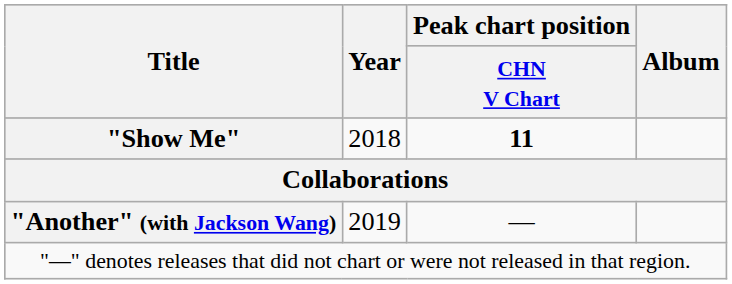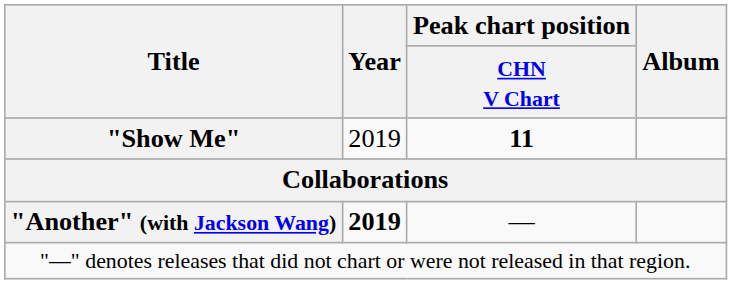 <table class="wikitable plainrowheaders" style="text-align:center;">
 <tr>
 <th scope="col" rowspan="2">Title</th>
 <th scope="col" rowspan="2">Year</th>
 <th colspan="1" scope="col">Peak chart position</th>
 <th rowspan="2">Album</th>
 </tr>
 <tr>
 <th><small><a href='#'>CHN<br>V Chart</a></small><br></th>
 </tr>
 <tr>
 <th scope="row">"Show Me"</th>
-<td>2018</td>
+<td>2019</td>
 <td><strong>11</strong></td>
 <td></td>
 </tr>
 <tr>
 <th colspan="7">Collaborations</th>
 </tr>
 <tr>
 <th scope="row">"Another" <small>(with <a href='#'>Jackson Wang</a>)</small></th>
-<td>2019</td>
+<td><strong>2019</strong></td>
 <td>—</td>
 <td></td>
 </tr>
 <tr>
 <td colspan="7" style="font-size:10pt; text-align:center;">"—" denotes releases that did not chart or were not released in that region.</td>
 </tr>
 </table>
